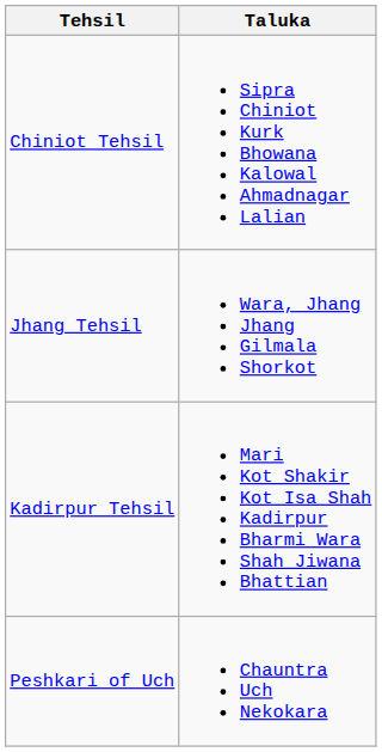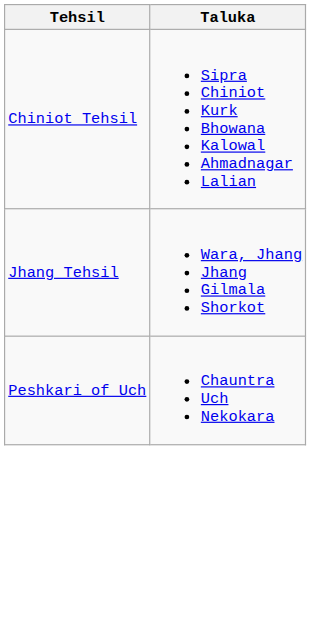 <table class="wikitable mw-collapsible">
 <tr>
 <th>Tehsil</th>
 <th>Taluka</th>
 </tr>
 <tr>
 <td><a href='#'>Chiniot Tehsil</a></td>
 <td><br><ul><li><a href='#'>Sipra</a></li><li><a href='#'>Chiniot</a></li><li><a href='#'>Kurk</a></li><li><a href='#'>Bhowana</a></li><li><a href='#'>Kalowal</a></li><li><a href='#'>Ahmadnagar</a></li><li><a href='#'>Lalian</a></li></ul></td>
 </tr>
 <tr>
 <td><a href='#'>Jhang Tehsil</a></td>
 <td><br><ul><li><a href='#'>Wara, Jhang</a></li><li><a href='#'>Jhang</a></li><li><a href='#'>Gilmala</a></li><li><a href='#'>Shorkot</a></li></ul></td>
 </tr>
 <tr>
-<td><a href='#'>Kadirpur Tehsil</a></td>
-<td><br><ul><li><a href='#'>Mari</a></li><li><a href='#'>Kot Shakir</a></li><li><a href='#'>Kot Isa Shah</a></li><li><a href='#'>Kadirpur</a></li><li><a href='#'>Bharmi Wara</a></li><li><a href='#'>Shah Jiwana</a></li><li><a href='#'>Bhattian</a></li></ul></td>
-</tr>
-<tr>
 <td><a href='#'>Peshkari of Uch</a></td>
 <td><br><ul><li><a href='#'>Chauntra</a></li><li><a href='#'>Uch</a></li><li><a href='#'>Nekokara</a></li></ul></td>
 </tr>
 </table>
